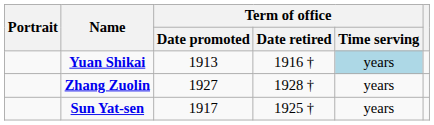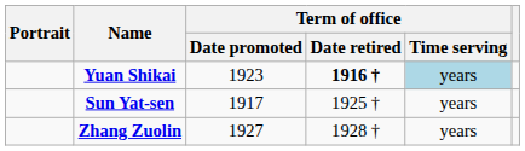 <table class="wikitable" style="text-align:center">
 <tr>
 <th rowspan=2>Portrait</th>
 <th rowspan=2>Name<br></th>
 <th colspan=3>Term of office</th>
 <th rowspan=2></th>
 </tr>
 <tr>
 <th>Date promoted</th>
 <th>Date retired</th>
 <th>Time serving</th>
 </tr>
 <tr>
 <td></td>
 <td><strong><a href='#'>Yuan Shikai</a></strong><br></td>
-<td>1913</td>
-<td>1916 †</td>
+<td>1923</td>
+<td><strong>1916 †</strong></td>
 <td style="background: lightblue;"> years</td>
+<td></td>
+</tr>
+<tr>
+<td></td>
+<td><strong><a href='#'>Sun Yat-sen</a></strong><br></td>
+<td>1917</td>
+<td>1925 †</td>
+<td> years</td>
 <td></td>
 </tr>
 <tr>
 <td></td>
 <td><strong><a href='#'>Zhang Zuolin</a></strong><br></td>
 <td>1927</td>
 <td>1928 †</td>
 <td> years</td>
 <td></td>
 </tr>
-<tr>
-<td></td>
-<td><strong><a href='#'>Sun Yat-sen</a></strong><br></td>
-<td>1917</td>
-<td>1925 †</td>
-<td> years</td>
-<td></td>
-</tr>
 </table>
